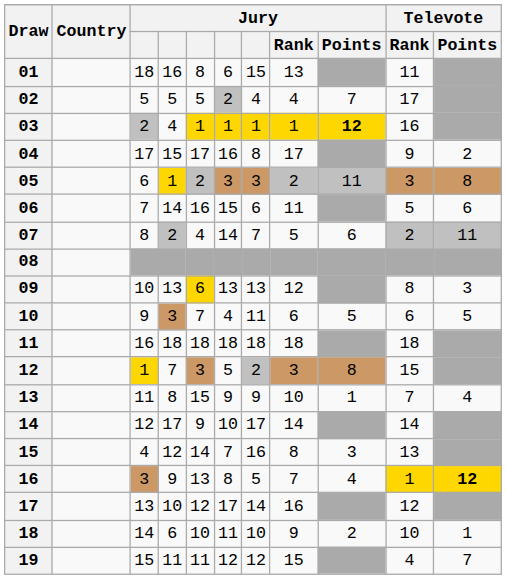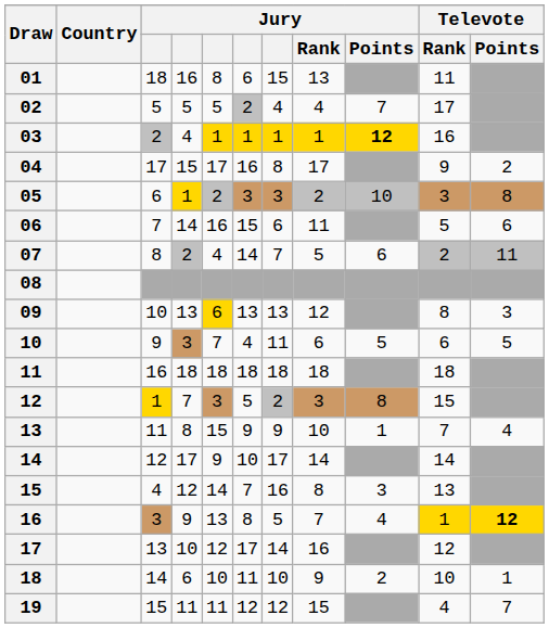 <table class="sortable wikitable collapsible plainrowheaders" style="text-align:center;">
 <tr>
 </tr>
 <tr>
 <th scope="col" rowspan="2">Draw</th>
 <th scope="col" rowspan="2">Country</th>
 <th scope="col" colspan="7">Jury</th>
 <th scope="col" colspan="2">Televote</th>
 </tr>
 <tr>
 <th scope="col"><small></small></th>
 <th scope="col"><small></small></th>
 <th scope="col"><small></small></th>
 <th scope="col"><small></small></th>
 <th scope="col"><small></small></th>
 <th scope="col">Rank</th>
 <th scope="col">Points</th>
 <th scope="col">Rank</th>
 <th scope="col">Points</th>
 </tr>
 <tr>
 <th scope="row" style="text-align:center;">01</th>
 <td style="text-align:left;"></td>
 <td>18</td>
 <td>16</td>
 <td>8</td>
 <td>6</td>
 <td>15</td>
 <td>13</td>
 <td style="background:#AAAAAA;"></td>
 <td>11</td>
 <td style="background:#AAAAAA;"></td>
 </tr>
 <tr>
 <th scope="row" style="text-align:center;">02</th>
 <td style="text-align:left;"></td>
 <td>5</td>
 <td>5</td>
 <td>5</td>
 <td style="background:silver;">2</td>
 <td>4</td>
 <td>4</td>
 <td>7</td>
 <td>17</td>
 <td style="background:#AAAAAA;"></td>
 </tr>
 <tr>
 <th scope="row" style="text-align:center;">03</th>
 <td style="text-align:left;"></td>
 <td style="background:silver;">2</td>
 <td>4</td>
 <td style="background:gold;">1</td>
 <td style="background:gold;">1</td>
 <td style="background:gold;">1</td>
 <td style="background:gold;">1</td>
 <td style="background:gold;"><strong>12</strong></td>
 <td>16</td>
 <td style="background:#AAAAAA;"></td>
 </tr>
 <tr>
 <th scope="row" style="text-align:center;">04</th>
 <td style="text-align:left;"></td>
 <td>17</td>
 <td>15</td>
 <td>17</td>
 <td>16</td>
 <td>8</td>
 <td>17</td>
 <td style="background:#AAAAAA;"></td>
 <td>9</td>
 <td>2</td>
 </tr>
 <tr>
 <th scope="row" style="text-align:center;">05</th>
 <td style="text-align:left;"></td>
 <td>6</td>
 <td style="background:gold;">1</td>
 <td style="background:silver;">2</td>
 <td style="background:#CC9966;">3</td>
 <td style="background:#CC9966;">3</td>
 <td style="background:silver;">2</td>
-<td style="background:silver;">11</td>
+<td style="background:silver;">10</td>
 <td style="background:#CC9966;">3</td>
 <td style="background:#CC9966;">8</td>
 </tr>
 <tr>
 <th scope="row" style="text-align:center;">06</th>
 <td style="text-align:left;"></td>
 <td>7</td>
 <td>14</td>
 <td>16</td>
 <td>15</td>
 <td>6</td>
 <td>11</td>
 <td style="background:#AAAAAA;"></td>
 <td>5</td>
 <td>6</td>
 </tr>
 <tr>
 <th scope="row" style="text-align:center;">07</th>
 <td style="text-align:left;"></td>
 <td>8</td>
 <td style="background:silver;">2</td>
 <td>4</td>
 <td>14</td>
 <td>7</td>
 <td>5</td>
 <td>6</td>
 <td style="background:silver;">2</td>
 <td style="background:silver;">11</td>
 </tr>
 <tr class="sortbottom">
 <th scope="row" style="text-align:center;">08</th>
 <td style="text-align:left;"></td>
 <td style="background:#AAAAAA;"></td>
 <td style="background:#AAAAAA;"></td>
 <td style="background:#AAAAAA;"></td>
 <td style="background:#AAAAAA;"></td>
 <td style="background:#AAAAAA;"></td>
 <td style="background:#AAAAAA;"></td>
 <td style="background:#AAAAAA;"></td>
 <td style="background:#AAAAAA;"></td>
 <td style="background:#AAAAAA;"></td>
 </tr>
 <tr>
 <th scope="row" style="text-align:center;">09</th>
 <td style="text-align:left;"></td>
 <td>10</td>
 <td>13</td>
 <td style="background: gold;">6</td>
 <td>13</td>
 <td>13</td>
 <td>12</td>
 <td style="background:#AAAAAA;"></td>
 <td>8</td>
 <td>3</td>
 </tr>
 <tr>
 <th scope="row" style="text-align:center;">10</th>
 <td style="text-align:left;"></td>
 <td>9</td>
 <td style="background:#CC9966;">3</td>
 <td>7</td>
 <td>4</td>
 <td>11</td>
 <td>6</td>
 <td>5</td>
 <td>6</td>
 <td>5</td>
 </tr>
 <tr>
 <th scope="row" style="text-align:center;">11</th>
 <td style="text-align:left;"></td>
 <td>16</td>
 <td>18</td>
 <td>18</td>
 <td>18</td>
 <td>18</td>
 <td>18</td>
 <td style="background:#AAAAAA;"></td>
 <td>18</td>
 <td style="background:#AAAAAA;"></td>
 </tr>
 <tr>
 <th scope="row" style="text-align:center;">12</th>
 <td style="text-align:left;"></td>
 <td style="background:gold;">1</td>
 <td>7</td>
 <td style="background:#CC9966;">3</td>
 <td>5</td>
 <td style="background:silver;">2</td>
 <td style="background:#CC9966;">3</td>
 <td style="background:#CC9966;">8</td>
 <td>15</td>
 <td style="background:#AAAAAA;"></td>
 </tr>
 <tr>
 <th scope="row" style="text-align:center;">13</th>
 <td style="text-align:left;"></td>
 <td>11</td>
 <td>8</td>
 <td>15</td>
 <td>9</td>
 <td>9</td>
 <td>10</td>
 <td>1</td>
 <td>7</td>
 <td>4</td>
 </tr>
 <tr>
 <th scope="row" style="text-align:center;">14</th>
 <td style="text-align:left;"></td>
 <td>12</td>
 <td>17</td>
 <td>9</td>
 <td>10</td>
 <td>17</td>
 <td>14</td>
 <td style="background:#AAAAAA;"></td>
 <td>14</td>
 <td style="background:#AAAAAA;"></td>
 </tr>
 <tr>
 <th scope="row" style="text-align:center;">15</th>
 <td style="text-align:left;"></td>
 <td>4</td>
 <td>12</td>
 <td>14</td>
 <td>7</td>
 <td>16</td>
 <td>8</td>
 <td>3</td>
 <td>13</td>
 <td style="background:#AAAAAA;"></td>
 </tr>
 <tr>
 <th scope="row" style="text-align:center;">16</th>
 <td style="text-align:left;"></td>
 <td style="background:#CC9966;">3</td>
 <td>9</td>
 <td>13</td>
 <td>8</td>
 <td>5</td>
 <td>7</td>
 <td>4</td>
 <td style="background:gold;">1</td>
 <td style="background:gold;"><strong>12</strong></td>
 </tr>
 <tr>
 <th scope="row" style="text-align:center;">17</th>
 <td style="text-align:left;"></td>
 <td>13</td>
 <td>10</td>
 <td>12</td>
 <td>17</td>
 <td>14</td>
 <td>16</td>
 <td style="background:#AAAAAA;"></td>
 <td>12</td>
 <td style="background:#AAAAAA;"></td>
 </tr>
 <tr>
 <th scope="row" style="text-align:center;">18</th>
 <td style="text-align:left;"></td>
 <td>14</td>
 <td>6</td>
 <td>10</td>
 <td>11</td>
 <td>10</td>
 <td>9</td>
 <td>2</td>
 <td>10</td>
 <td>1</td>
 </tr>
 <tr>
 <th scope="row" style="text-align:center;">19</th>
 <td style="text-align:left;"></td>
 <td>15</td>
 <td>11</td>
 <td>11</td>
 <td>12</td>
 <td>12</td>
 <td>15</td>
 <td style="background:#AAAAAA;"></td>
 <td>4</td>
 <td>7</td>
 </tr>
 </table>
